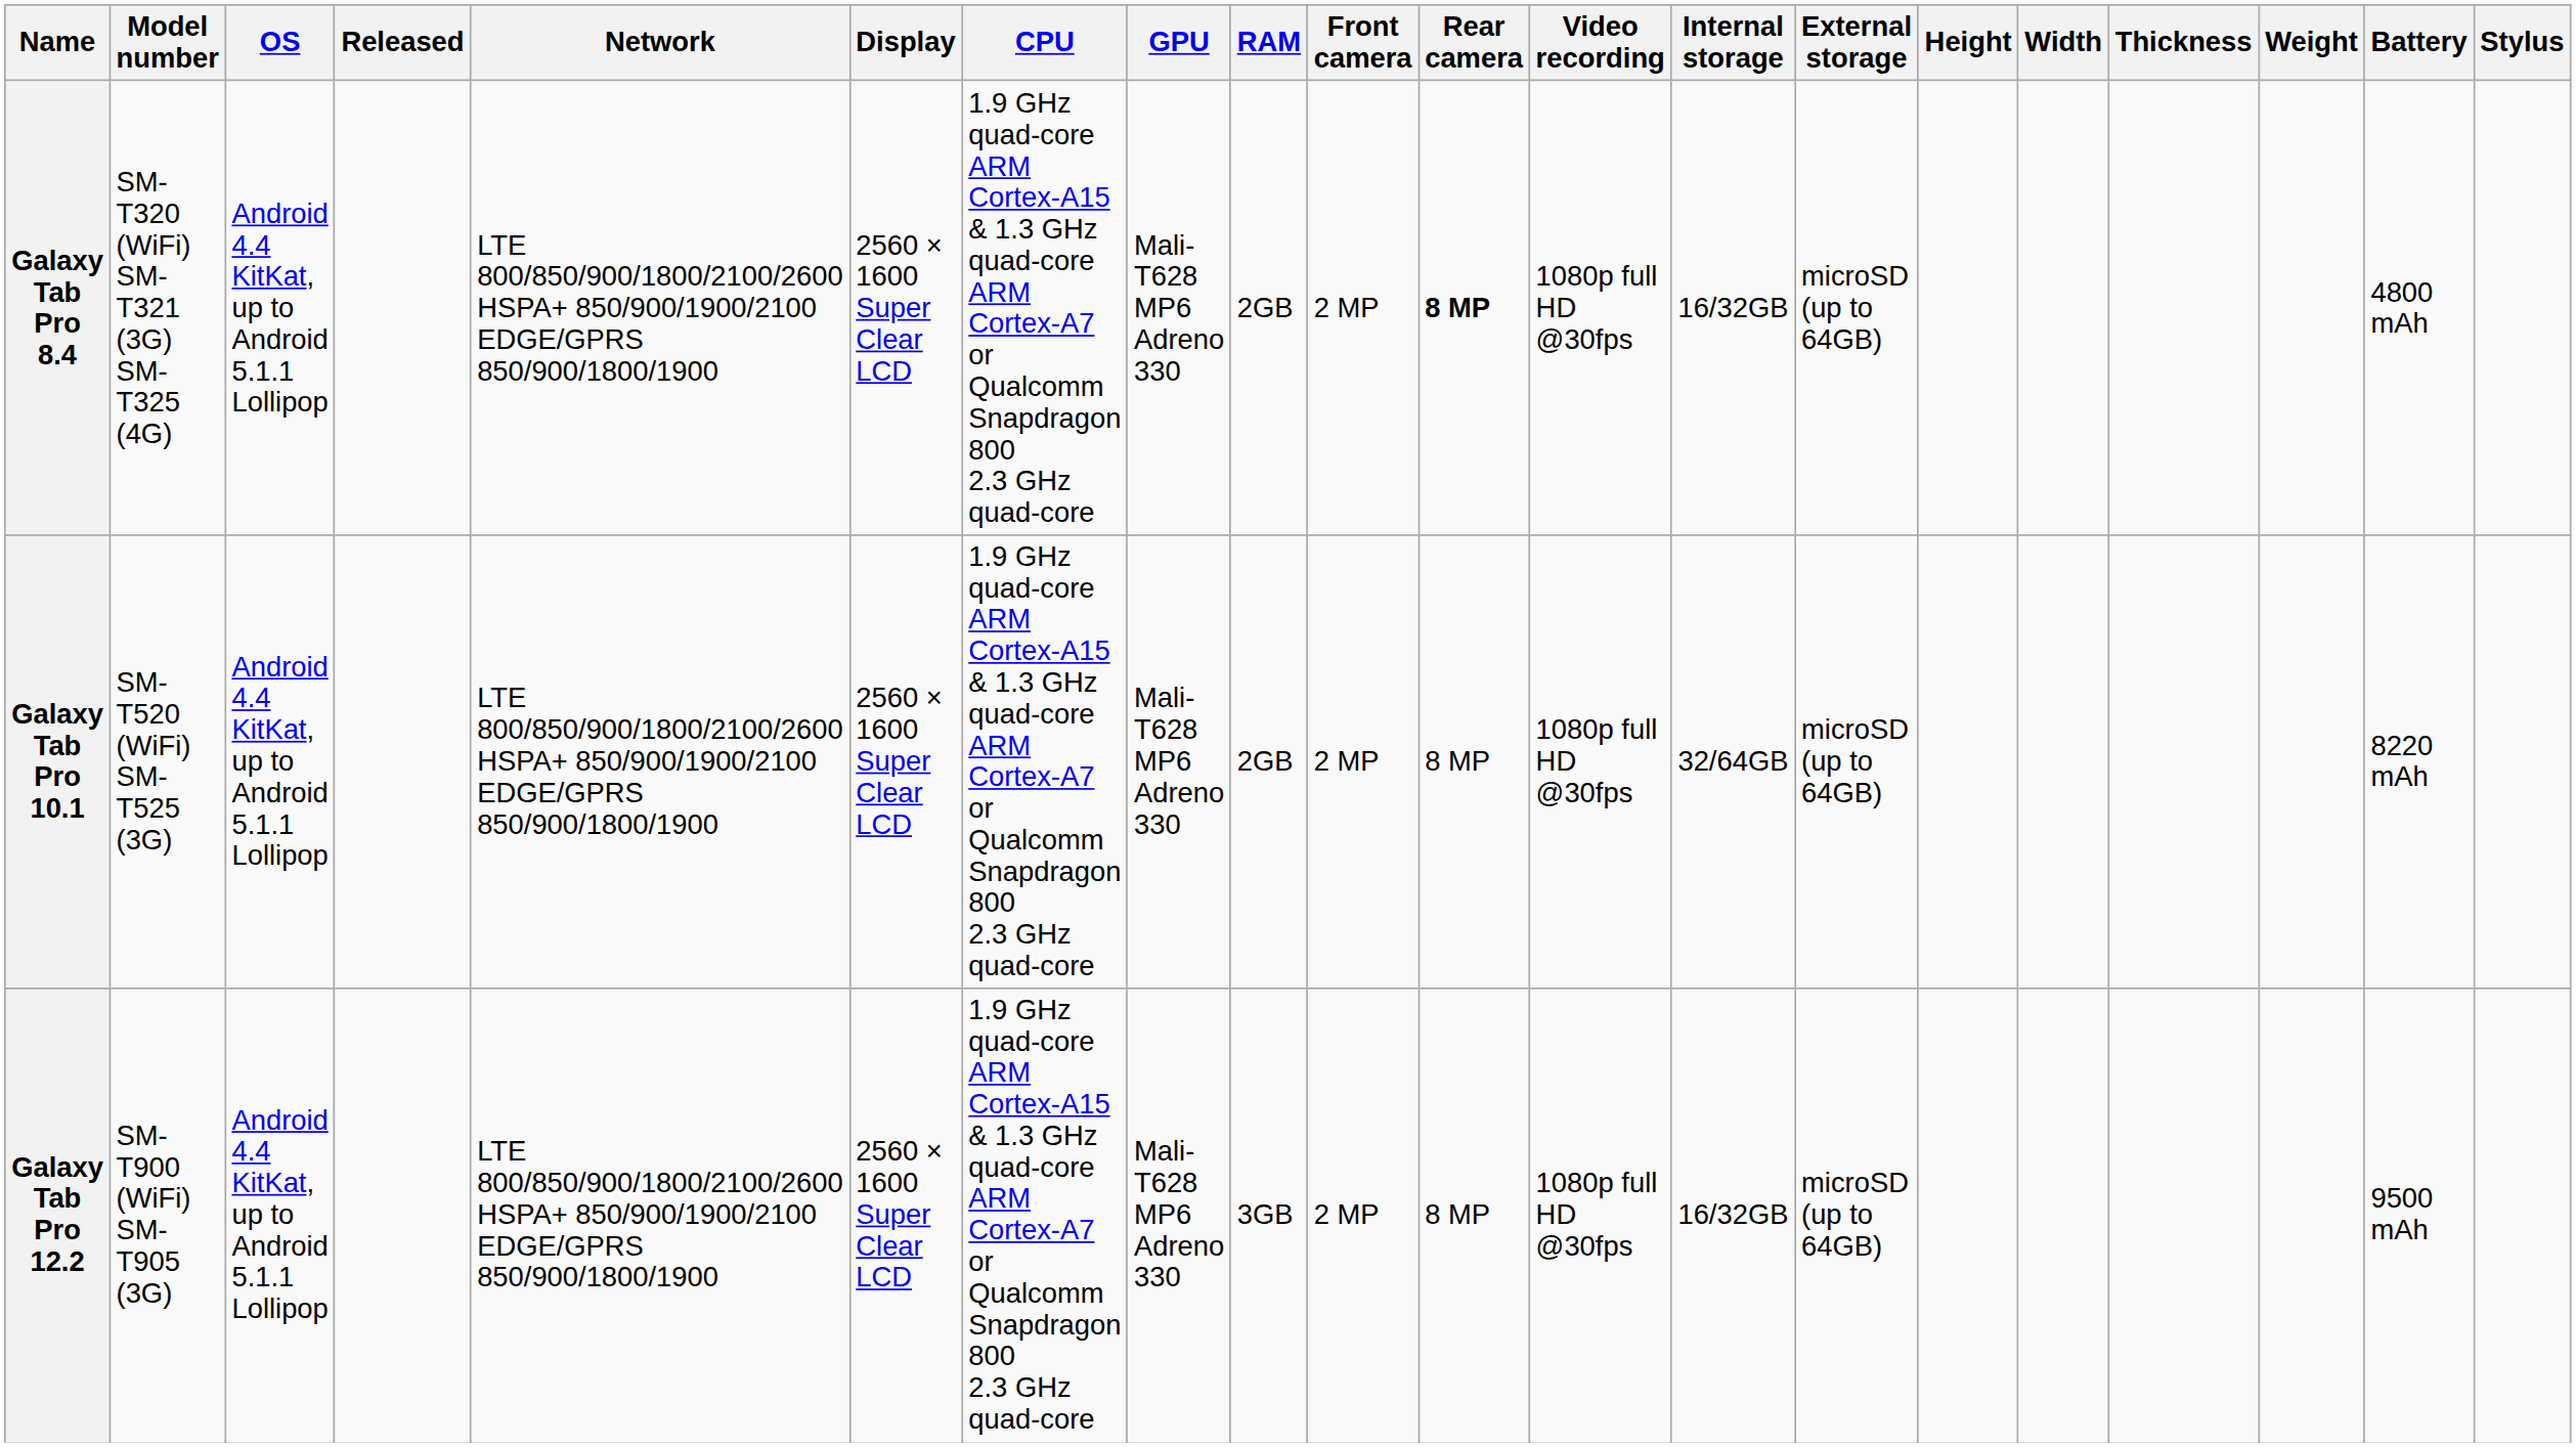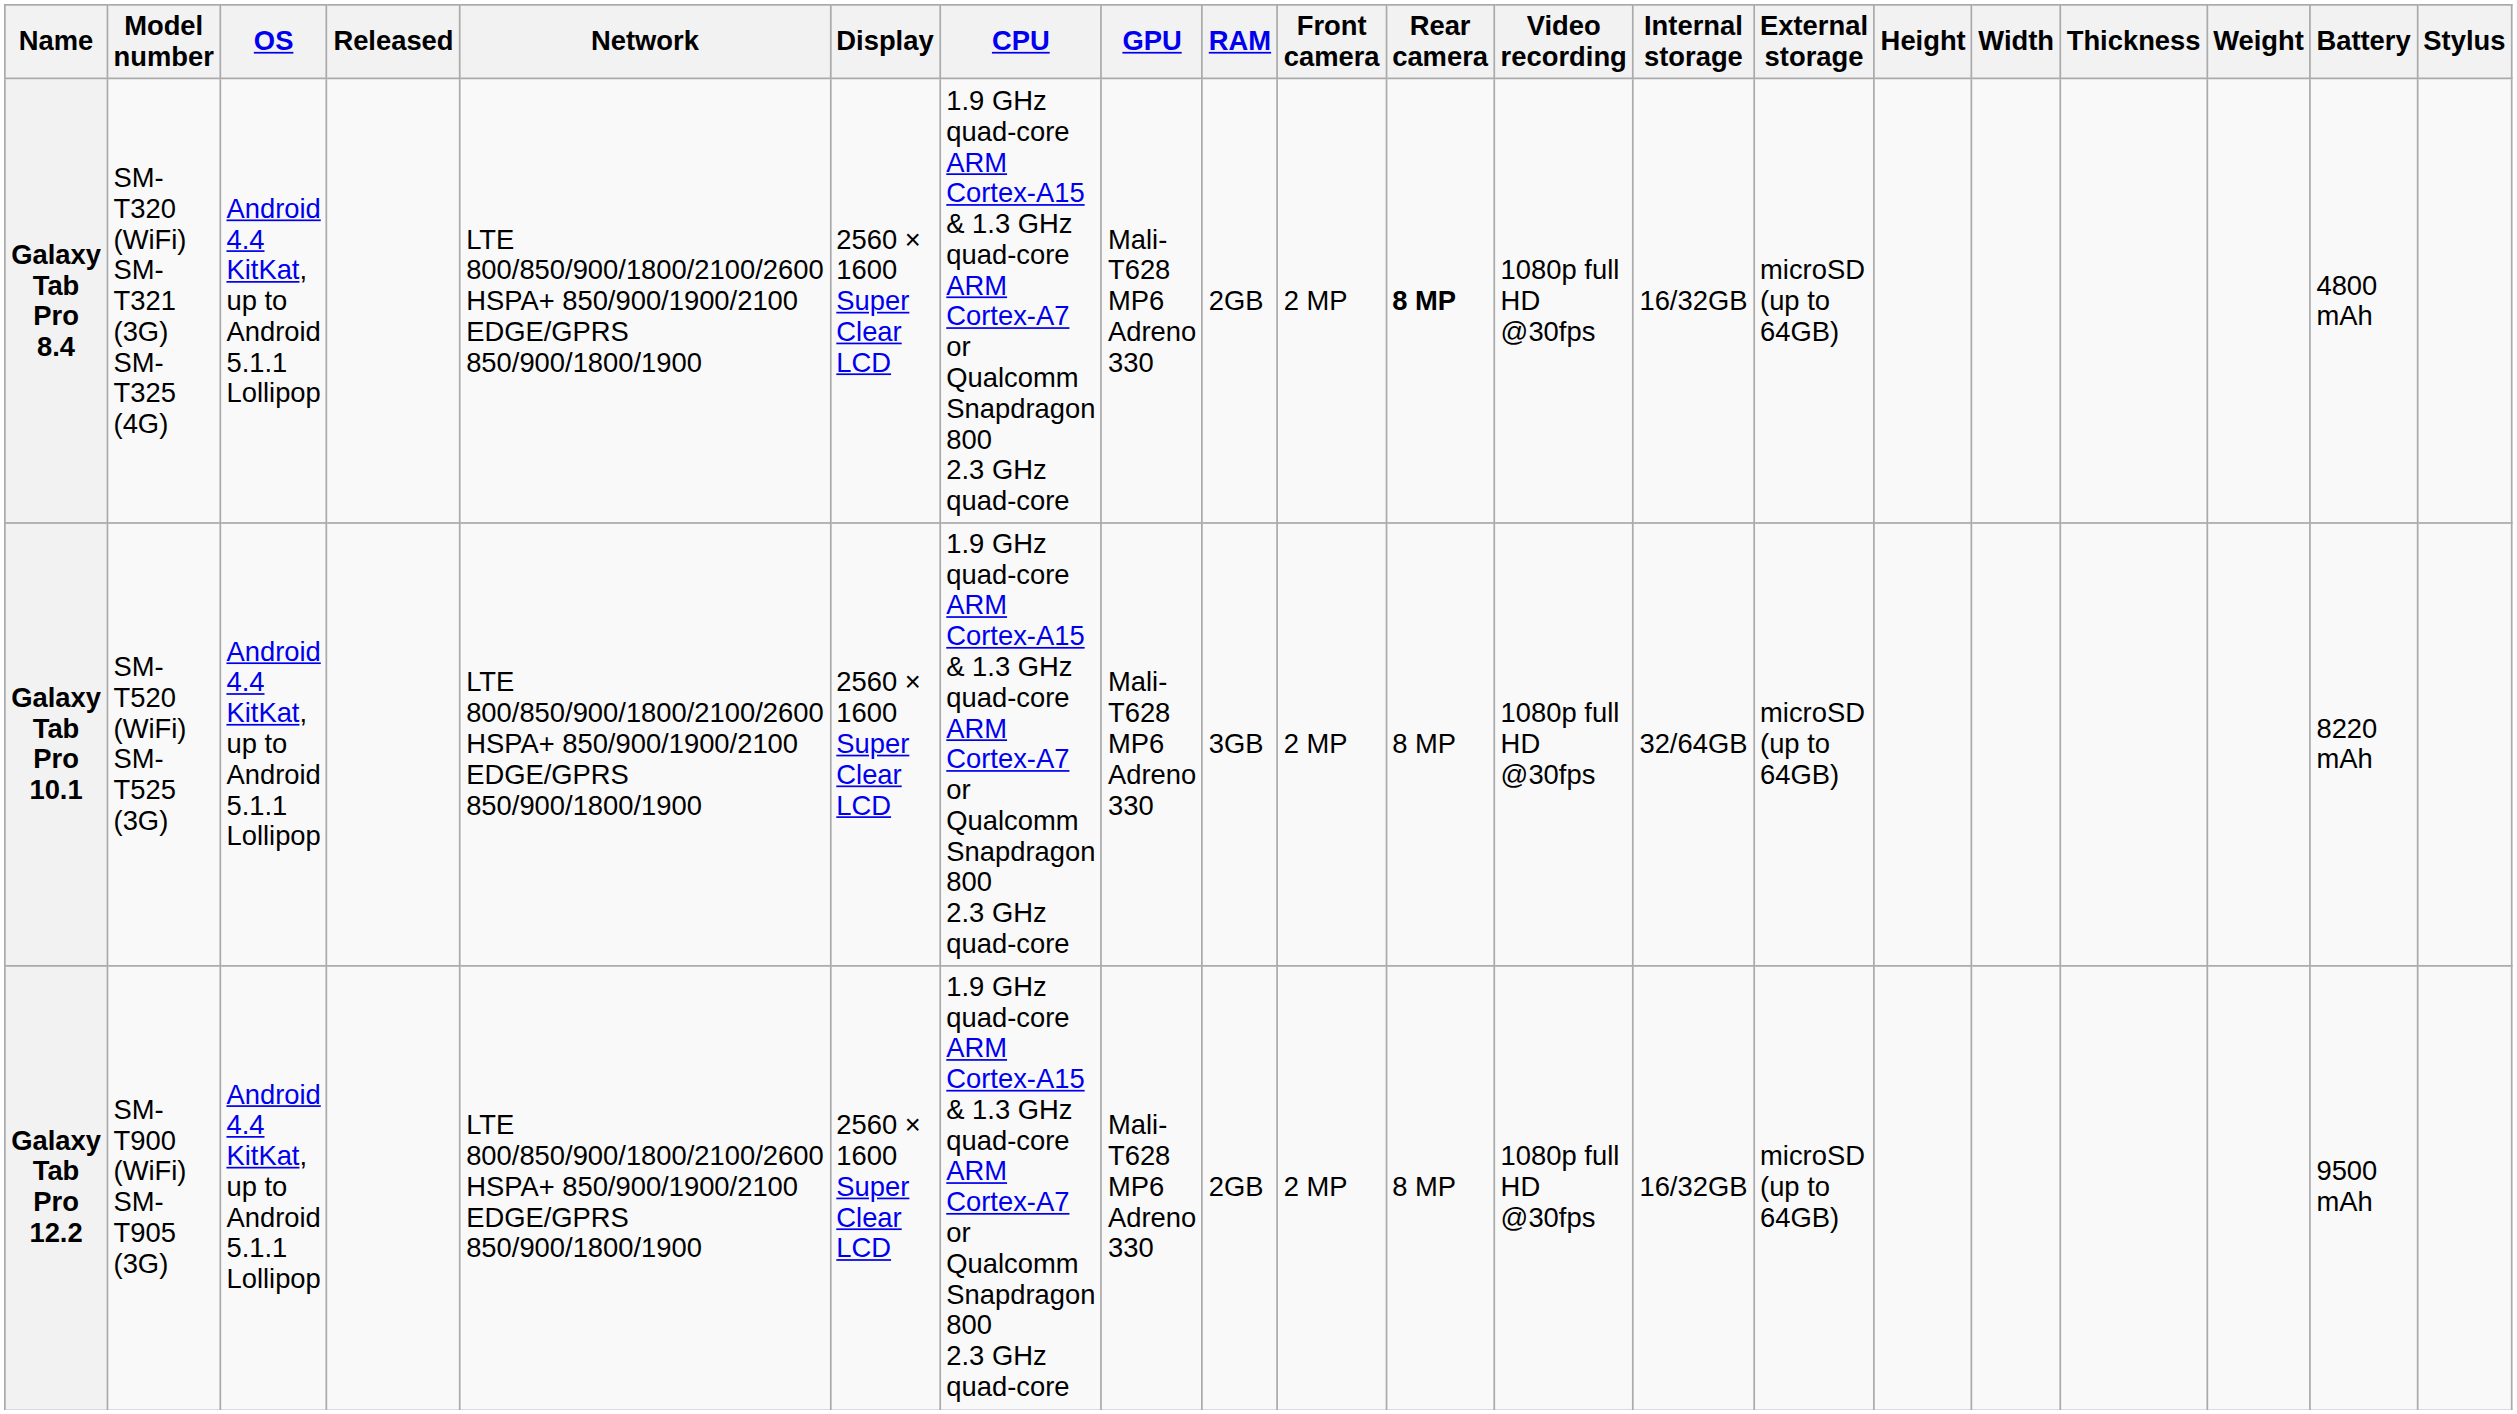 <table class="wikitable sortable mw-collapsible mw-collapsed">
 <tr>
 <th>Name</th>
 <th>Model number</th>
 <th><a href='#'>OS</a></th>
 <th>Released</th>
 <th>Network</th>
 <th>Display</th>
 <th><a href='#'>CPU</a></th>
 <th><a href='#'>GPU</a></th>
 <th><a href='#'>RAM</a></th>
 <th>Front camera</th>
 <th>Rear camera</th>
 <th>Video recording</th>
 <th>Internal storage</th>
 <th>External storage</th>
 <th>Height</th>
 <th>Width</th>
 <th>Thickness</th>
 <th>Weight</th>
 <th>Battery</th>
 <th>Stylus</th>
 </tr>
 <tr>
 <th>Galaxy Tab Pro 8.4</th>
 <td>SM-T320 (WiFi) <br>SM-T321 (3G)<br>SM-T325 (4G)</td>
 <td><a href='#'>Android 4.4<br> KitKat</a>, up to Android 5.1.1 Lollipop</td>
 <td></td>
 <td>LTE 800/850/900/1800/2100/2600<br>HSPA+ 850/900/1900/2100<br>EDGE/GPRS 850/900/1800/1900</td>
 <td>2560 × 1600 <a href='#'>Super Clear LCD</a></td>
 <td>1.9 GHz quad-core <a href='#'>ARM Cortex-A15</a> & 1.3 GHz quad-core <a href='#'>ARM Cortex-A7</a> or Qualcomm Snapdragon 800 2.3 GHz quad-core</td>
 <td>Mali-T628 MP6<br>Adreno 330</td>
 <td>2GB</td>
 <td>2 MP</td>
 <td><strong>8 MP</strong></td>
 <td>1080p full HD @30fps</td>
 <td>16/32GB</td>
 <td>microSD (up to 64GB)</td>
 <td></td>
 <td></td>
 <td></td>
 <td></td>
 <td>4800 mAh</td>
 <td></td>
 </tr>
 <tr>
 <th>Galaxy Tab Pro 10.1</th>
 <td>SM-T520 (WiFi) <br>SM-T525 (3G)</td>
 <td><a href='#'>Android 4.4<br> KitKat</a>, up to Android 5.1.1 Lollipop</td>
 <td></td>
 <td>LTE 800/850/900/1800/2100/2600<br>HSPA+ 850/900/1900/2100<br>EDGE/GPRS 850/900/1800/1900</td>
 <td>2560 × 1600 <a href='#'>Super Clear LCD</a></td>
 <td>1.9 GHz quad-core <a href='#'>ARM Cortex-A15</a> & 1.3 GHz quad-core <a href='#'>ARM Cortex-A7</a> or Qualcomm Snapdragon 800 2.3 GHz quad-core</td>
 <td>Mali-T628 MP6<br>Adreno 330</td>
-<td>2GB</td>
+<td>3GB</td>
 <td>2 MP</td>
 <td>8 MP</td>
 <td>1080p full HD @30fps</td>
 <td>32/64GB</td>
 <td>microSD (up to 64GB)</td>
 <td></td>
 <td></td>
 <td></td>
 <td></td>
 <td>8220 mAh</td>
 <td></td>
 </tr>
 <tr>
 <th>Galaxy Tab Pro 12.2</th>
 <td>SM-T900 (WiFi) <br>SM-T905 (3G)</td>
 <td><a href='#'>Android 4.4<br> KitKat</a>, up to Android 5.1.1 Lollipop</td>
 <td></td>
 <td>LTE 800/850/900/1800/2100/2600<br>HSPA+ 850/900/1900/2100<br>EDGE/GPRS 850/900/1800/1900</td>
 <td>2560 × 1600 <a href='#'>Super Clear LCD</a></td>
 <td>1.9 GHz quad-core <a href='#'>ARM Cortex-A15</a> & 1.3 GHz quad-core <a href='#'>ARM Cortex-A7</a> or Qualcomm Snapdragon 800 2.3 GHz quad-core</td>
 <td>Mali-T628 MP6<br>Adreno 330</td>
-<td>3GB</td>
+<td>2GB</td>
 <td>2 MP</td>
 <td>8 MP</td>
 <td>1080p full HD @30fps</td>
 <td>16/32GB</td>
 <td>microSD (up to 64GB)</td>
 <td></td>
 <td></td>
 <td></td>
 <td></td>
 <td>9500 mAh</td>
 <td></td>
 </tr>
 </table>
